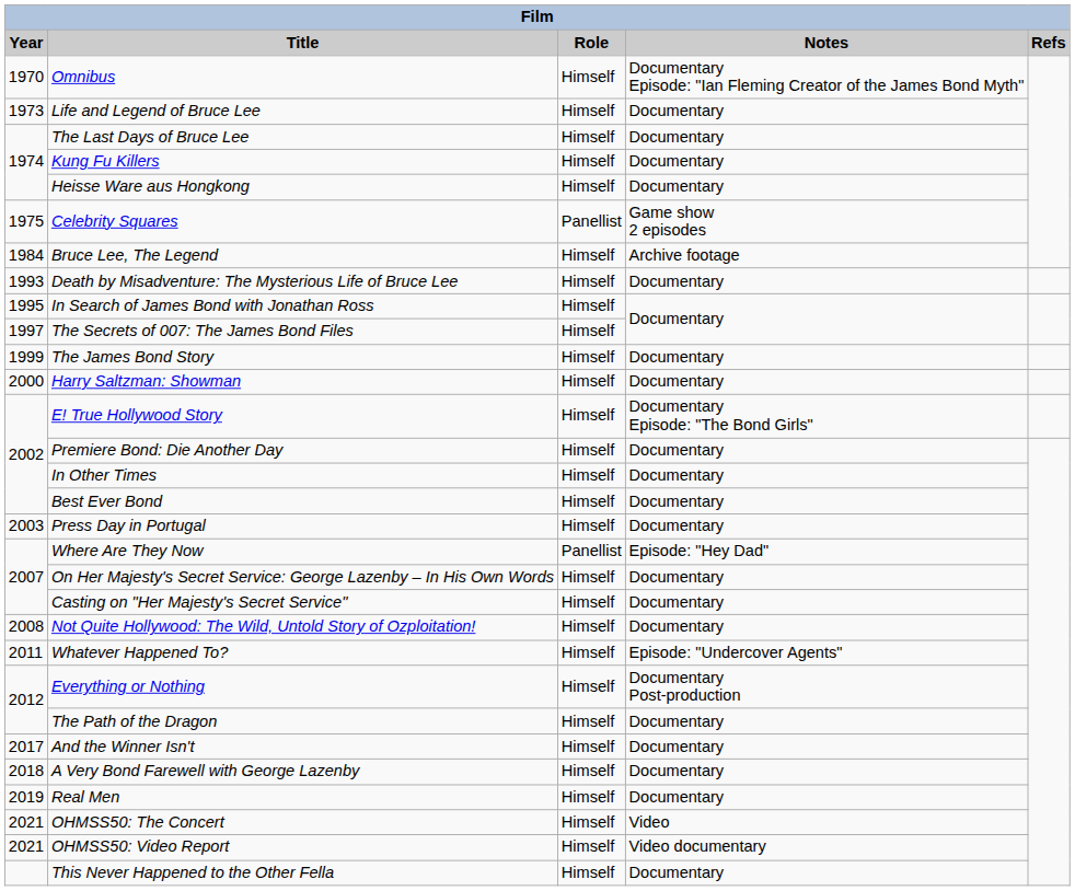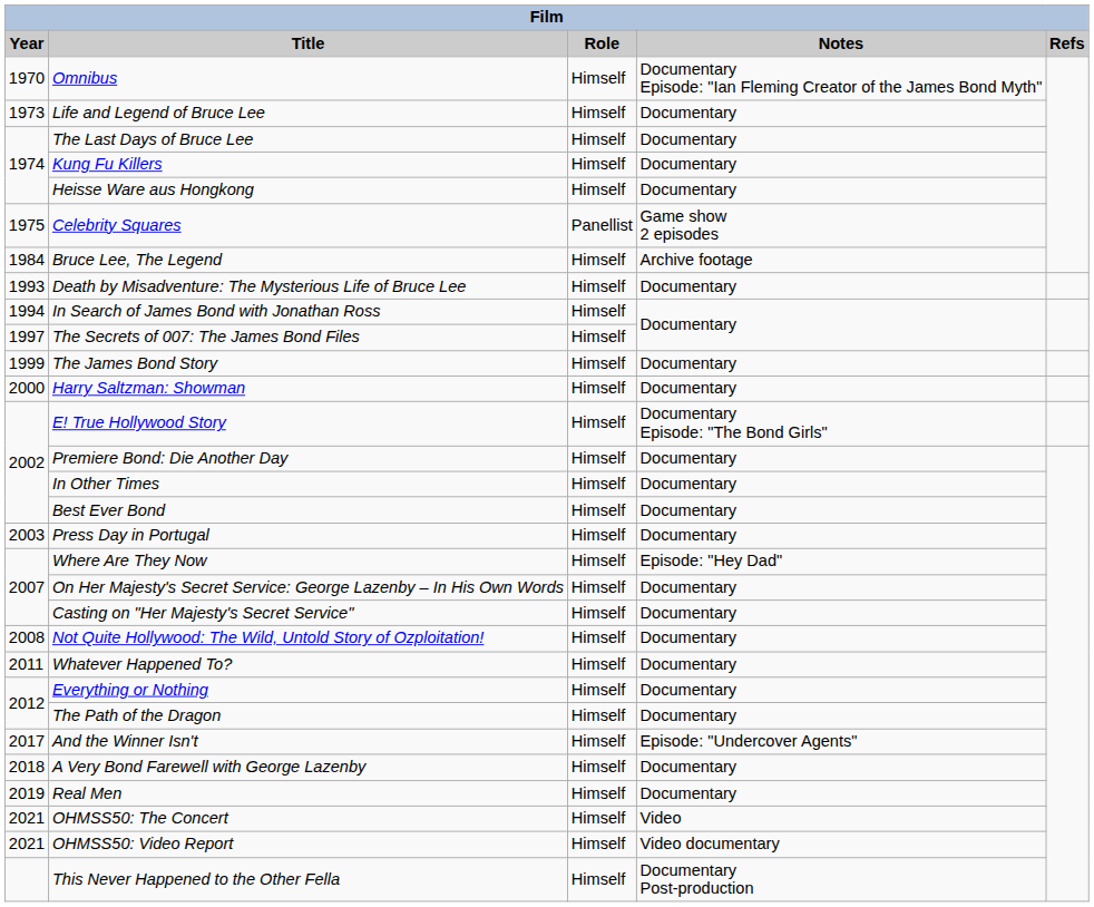 <table class="wikitable">
 <tr>
 <th colspan="5" style="background:#B0C4DE;">Film</th>
 </tr>
 <tr>
 <th style="background: #CCCCCC;">Year</th>
 <th style="background: #CCCCCC;">Title</th>
 <th style="background: #CCCCCC;">Role</th>
 <th style="background: #CCCCCC;">Notes</th>
 <th style="background: #CCCCCC;">Refs</th>
 </tr>
 <tr>
 <td>1970</td>
 <td><em><a href='#'>Omnibus</a></em></td>
 <td>Himself</td>
 <td>Documentary <br>Episode: "Ian Fleming Creator of the James Bond Myth"</td>
 </tr>
 <tr>
 <td>1973</td>
 <td><em>Life and Legend of Bruce Lee</em></td>
 <td>Himself</td>
 <td>Documentary</td>
 </tr>
 <tr>
 <td rowspan=3>1974</td>
 <td><em>The Last Days of Bruce Lee</em></td>
 <td>Himself</td>
 <td>Documentary</td>
 </tr>
 <tr>
 <td><em><a href='#'>Kung Fu Killers</a></em></td>
 <td>Himself</td>
 <td>Documentary</td>
 </tr>
 <tr>
 <td><em>Heisse Ware aus Hongkong</em></td>
 <td>Himself</td>
 <td>Documentary</td>
 </tr>
 <tr>
 <td>1975</td>
 <td><em><a href='#'>Celebrity Squares</a></em></td>
 <td>Panellist</td>
 <td>Game show <br>2 episodes</td>
 </tr>
 <tr>
 <td>1984</td>
 <td><em>Bruce Lee, The Legend</em></td>
 <td>Himself</td>
 <td>Archive footage</td>
 </tr>
 <tr>
 <td>1993</td>
 <td><em>Death by Misadventure: The Mysterious Life of Bruce Lee</em></td>
 <td>Himself</td>
 <td>Documentary</td>
 <td></td>
 </tr>
 <tr>
-<td>1995</td>
+<td>1994</td>
 <td><em>In Search of James Bond with Jonathan Ross</em></td>
 <td>Himself</td>
 <td rowspan=2>Documentary</td>
 </tr>
 <tr>
 <td>1997</td>
 <td><em>The Secrets of 007: The James Bond Files</em></td>
 <td>Himself</td>
 </tr>
 <tr>
 <td>1999</td>
 <td><em>The James Bond Story</em></td>
 <td>Himself</td>
 <td>Documentary</td>
 <td></td>
 </tr>
 <tr>
 <td>2000</td>
 <td><em><a href='#'>Harry Saltzman: Showman</a></em></td>
 <td>Himself</td>
 <td>Documentary</td>
 <td></td>
 </tr>
 <tr>
 <td rowspan=4>2002</td>
 <td><em><a href='#'>E! True Hollywood Story</a></em></td>
 <td>Himself</td>
 <td>Documentary <br>Episode: "The Bond Girls"</td>
 <td></td>
 </tr>
 <tr>
 <td><em>Premiere Bond: Die Another Day</em></td>
 <td>Himself</td>
 <td>Documentary</td>
 </tr>
 <tr>
 <td><em>In Other Times</em></td>
 <td>Himself</td>
 <td>Documentary</td>
 </tr>
 <tr>
 <td><em>Best Ever Bond</em></td>
 <td>Himself</td>
 <td>Documentary</td>
 </tr>
 <tr>
 <td>2003</td>
 <td><em>Press Day in Portugal</em></td>
 <td>Himself</td>
 <td>Documentary</td>
 </tr>
 <tr>
 <td rowspan=3>2007</td>
 <td><em>Where Are They Now</em></td>
-<td>Panellist</td>
+<td>Himself</td>
 <td>Episode: "Hey Dad"</td>
 </tr>
 <tr>
 <td><em>On Her Majesty's Secret Service: George Lazenby – In His Own Words</em></td>
 <td>Himself</td>
 <td>Documentary</td>
 </tr>
 <tr>
 <td><em>Casting on "Her Majesty's Secret Service"</em></td>
 <td>Himself</td>
 <td>Documentary</td>
 </tr>
 <tr>
 <td>2008</td>
 <td><em><a href='#'>Not Quite Hollywood: The Wild, Untold Story of Ozploitation!</a></em></td>
 <td>Himself</td>
 <td>Documentary</td>
 </tr>
 <tr>
 <td>2011</td>
 <td><em>Whatever Happened To?</em></td>
 <td>Himself</td>
-<td>Episode: "Undercover Agents"</td>
+<td>Documentary</td>
 </tr>
 <tr>
 <td rowspan=2>2012</td>
 <td><em><a href='#'>Everything or Nothing</a></em></td>
 <td>Himself</td>
-<td>Documentary <br>Post-production</td>
+<td>Documentary</td>
 </tr>
 <tr>
 <td><em>The Path of the Dragon</em></td>
 <td>Himself</td>
 <td>Documentary</td>
 </tr>
 <tr>
 <td>2017</td>
 <td><em>And the Winner Isn't</em></td>
 <td>Himself</td>
-<td>Documentary</td>
+<td>Episode: "Undercover Agents"</td>
 </tr>
 <tr>
 <td>2018</td>
 <td><em>A Very Bond Farewell with George Lazenby</em></td>
 <td>Himself</td>
 <td>Documentary</td>
 </tr>
 <tr>
 <td>2019</td>
 <td><em>Real Men</em></td>
 <td>Himself</td>
 <td>Documentary</td>
 </tr>
 <tr>
 <td>2021</td>
 <td><em>OHMSS50: The Concert</em></td>
 <td>Himself</td>
 <td>Video</td>
 </tr>
 <tr>
 <td>2021</td>
 <td><em>OHMSS50: Video Report</em></td>
 <td>Himself</td>
 <td>Video documentary</td>
 </tr>
 <tr>
 <td></td>
 <td><em>This Never Happened to the Other Fella</em></td>
 <td>Himself</td>
-<td>Documentary</td>
+<td>Documentary <br>Post-production</td>
 </tr>
 </table>
